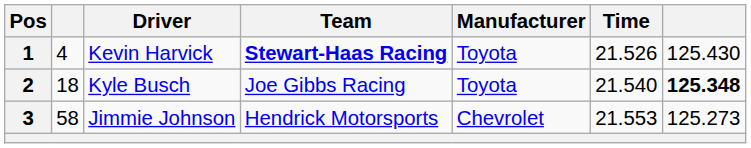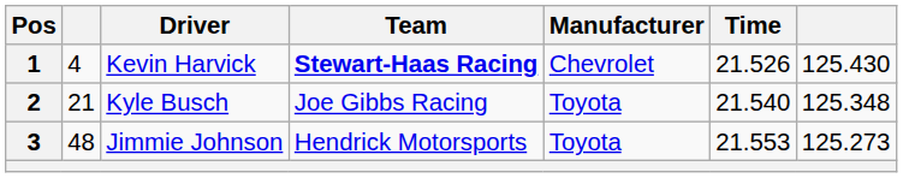 <table class="wikitable" style="font-size:95%">
 <tr>
 <th>Pos</th>
 <th></th>
 <th>Driver</th>
 <th>Team</th>
 <th>Manufacturer</th>
 <th>Time</th>
 <th></th>
 </tr>
 <tr>
 <th>1</th>
 <td>4</td>
 <td><a href='#'>Kevin Harvick</a></td>
 <td><strong><a href='#'>Stewart-Haas Racing</a></strong></td>
-<td><a href='#'>Toyota</a></td>
+<td><a href='#'>Chevrolet</a></td>
 <td>21.526</td>
 <td>125.430</td>
 </tr>
 <tr>
 <th>2</th>
-<td>18</td>
+<td>21</td>
 <td><a href='#'>Kyle Busch</a></td>
 <td><a href='#'>Joe Gibbs Racing</a></td>
 <td><a href='#'>Toyota</a></td>
 <td>21.540</td>
-<td><strong>125.348</strong></td>
+<td>125.348</td>
 </tr>
 <tr>
 <th>3</th>
-<td>58</td>
+<td>48</td>
 <td><a href='#'>Jimmie Johnson</a></td>
 <td><a href='#'>Hendrick Motorsports</a></td>
-<td><a href='#'>Chevrolet</a></td>
+<td><a href='#'>Toyota</a></td>
 <td>21.553</td>
 <td>125.273</td>
 </tr>
 <tr>
 <th colspan="7"></th>
 </tr>
 </table>
